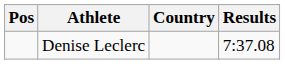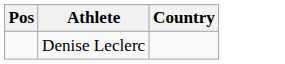 <table class="wikitable">
 <tr>
 <th>Pos</th>
 <th>Athlete</th>
 <th>Country</th>
-<th>Results</th>
 </tr>
 <tr>
 <td align="center"></td>
 <td>Denise Leclerc</td>
 <td></td>
-<td>7:37.08</td>
 </tr>
 </table>
